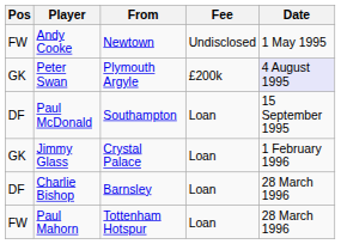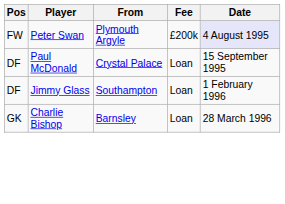 <table class="wikitable" style="width:65%; text-align:center; font-size:95%; text-align:left;">
 <tr>
 <th>Pos</th>
 <th>Player</th>
 <th>From</th>
 <th>Fee</th>
 <th>Date</th>
 </tr>
 <tr>
 <td>FW</td>
-<td> <a href='#'>Andy Cooke</a></td>
-<td><a href='#'>Newtown</a></td>
-<td>Undisclosed</td>
-<td>1 May 1995</td>
-</tr>
-<tr>
-<td>GK</td>
 <td> <a href='#'>Peter Swan</a></td>
 <td><a href='#'>Plymouth Argyle</a></td>
 <td>£200k</td>
 <td style="background: lavender;">4 August 1995</td>
 </tr>
 <tr>
 <td>DF</td>
 <td> <a href='#'>Paul McDonald</a></td>
-<td><a href='#'>Southampton</a></td>
+<td><a href='#'>Crystal Palace</a></td>
 <td>Loan</td>
 <td>15 September 1995</td>
 </tr>
 <tr>
-<td>GK</td>
+<td>DF</td>
 <td> <a href='#'>Jimmy Glass</a></td>
-<td><a href='#'>Crystal Palace</a></td>
+<td><a href='#'>Southampton</a></td>
 <td>Loan</td>
 <td>1 February 1996</td>
 </tr>
 <tr>
-<td>DF</td>
+<td>GK</td>
 <td> <a href='#'>Charlie Bishop</a></td>
 <td><a href='#'>Barnsley</a></td>
 <td>Loan</td>
 <td>28 March 1996</td>
 </tr>
-<tr>
-<td>FW</td>
-<td> <a href='#'>Paul Mahorn</a></td>
-<td><a href='#'>Tottenham Hotspur</a></td>
-<td>Loan</td>
-<td>28 March 1996</td>
-</tr>
 </table>
